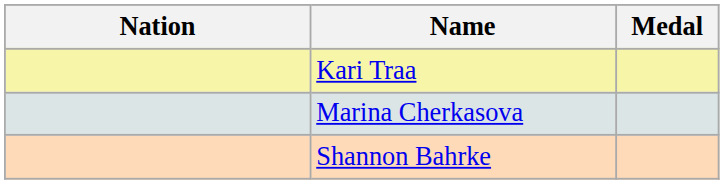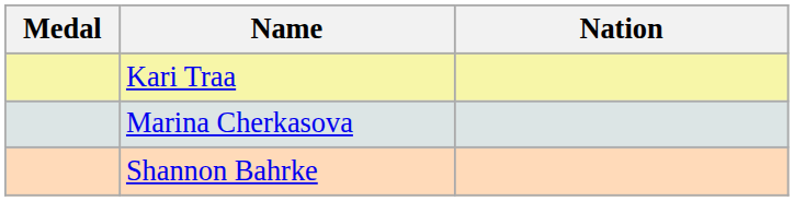 <table class=wikitable style="border:1px solid #AAAAAA;font-size:90%">
 <tr bgcolor="#E4E4E4">
+<th width=50>Medal</th>
+<th width=160>Name</th>
 <th width=160>Nation</th>
-<th width=160>Name</th>
-<th width=50>Medal</th>
 </tr>
 <tr bgcolor="#F7F6A8">
+<td align="center"></td>
+<td><a href='#'>Kari Traa</a></td>
 <td></td>
-<td><a href='#'>Kari Traa</a></td>
-<td align="center"></td>
 </tr>
 <tr bgcolor="#DCE5E5">
+<td align="center"></td>
+<td><a href='#'>Marina Cherkasova</a></td>
 <td></td>
-<td><a href='#'>Marina Cherkasova</a></td>
-<td align="center"></td>
 </tr>
 <tr bgcolor="#FFDAB9">
+<td align="center"></td>
+<td><a href='#'>Shannon Bahrke</a></td>
 <td></td>
-<td><a href='#'>Shannon Bahrke</a></td>
-<td align="center"></td>
 </tr>
 </table>
